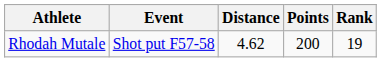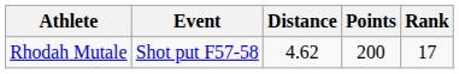 <table class="wikitable" style="font-size:90%">
 <tr>
 <th>Athlete</th>
 <th>Event</th>
 <th>Distance</th>
 <th>Points</th>
 <th>Rank</th>
 </tr>
 <tr align=center>
 <td align=left><a href='#'>Rhodah Mutale</a></td>
 <td align=left><a href='#'>Shot put F57-58</a></td>
 <td>4.62</td>
 <td>200</td>
-<td>19</td>
+<td>17</td>
 </tr>
 </table>
